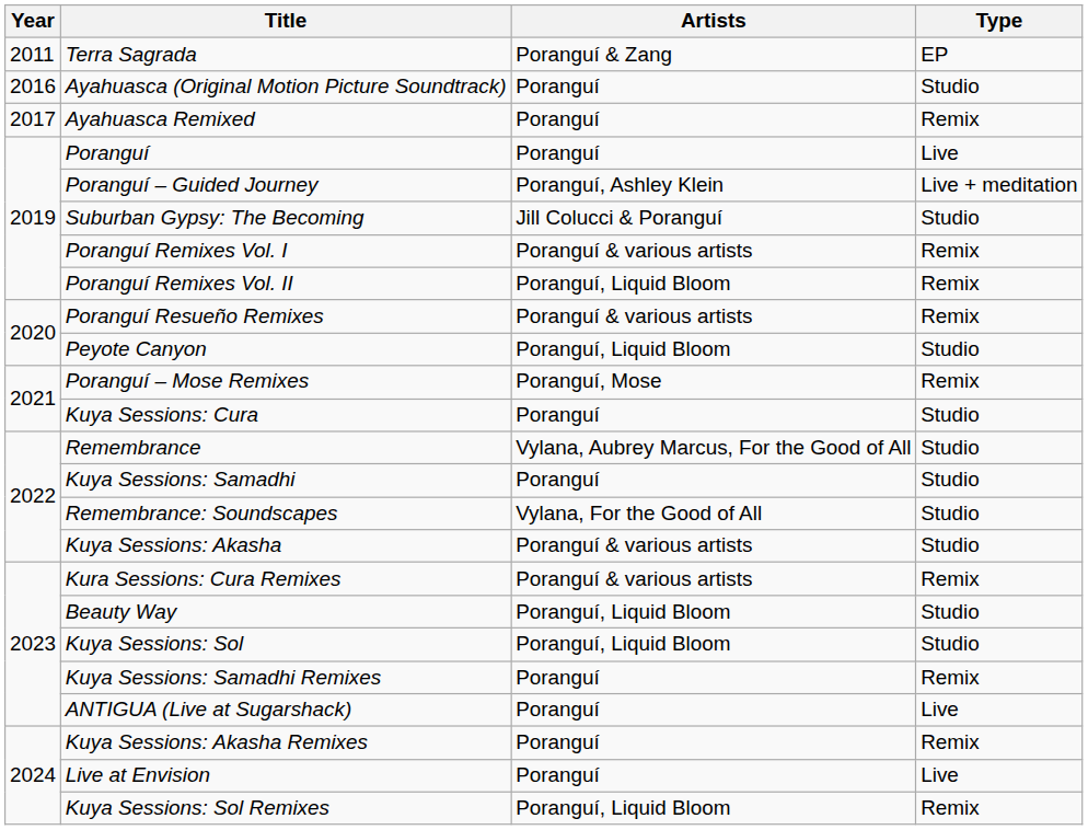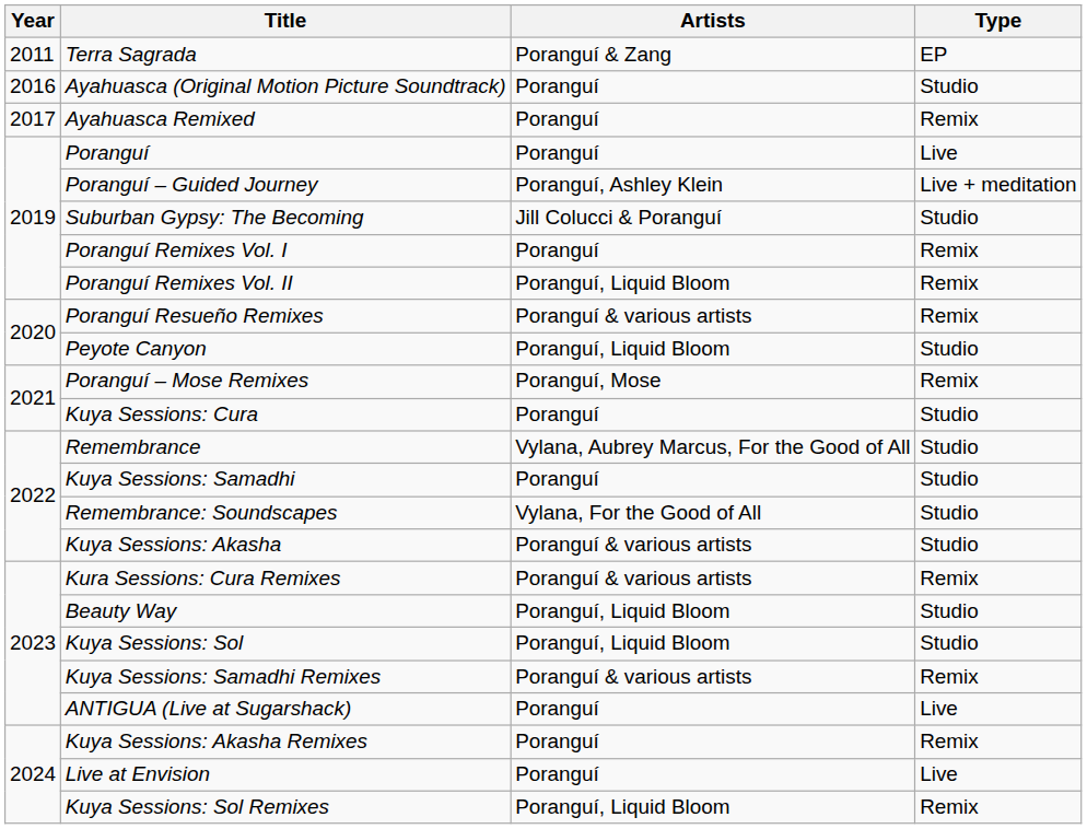 <table class="wikitable">
 <tr>
 <th>Year</th>
 <th>Title</th>
 <th>Artists</th>
 <th>Type</th>
 </tr>
 <tr>
 <td>2011</td>
 <td><em>Terra Sagrada</em></td>
 <td>Poranguí & Zang</td>
 <td>EP</td>
 </tr>
 <tr>
 <td>2016</td>
 <td><em>Ayahuasca (Original Motion Picture Soundtrack)</em></td>
 <td>Poranguí</td>
 <td>Studio</td>
 </tr>
 <tr>
 <td>2017</td>
 <td><em>Ayahuasca Remixed</em></td>
 <td>Poranguí</td>
 <td>Remix</td>
 </tr>
 <tr>
 <td rowspan=5>2019</td>
 <td><em>Poranguí</em></td>
 <td>Poranguí</td>
 <td>Live</td>
 </tr>
 <tr>
 <td><em>Poranguí – Guided Journey</em></td>
 <td>Poranguí, Ashley Klein</td>
 <td>Live + meditation</td>
 </tr>
 <tr>
 <td><em>Suburban Gypsy: The Becoming</em></td>
 <td>Jill Colucci & Poranguí</td>
 <td>Studio</td>
 </tr>
 <tr>
 <td><em>Poranguí Remixes Vol. I</em></td>
-<td>Poranguí & various artists</td>
+<td>Poranguí</td>
 <td>Remix</td>
 </tr>
 <tr>
 <td><em>Poranguí Remixes Vol. II</em></td>
 <td>Poranguí, Liquid Bloom</td>
 <td>Remix</td>
 </tr>
 <tr>
 <td rowspan=2>2020</td>
 <td><em>Poranguí Resueño Remixes</em></td>
 <td>Poranguí & various artists</td>
 <td>Remix</td>
 </tr>
 <tr>
 <td><em>Peyote Canyon</em></td>
 <td>Poranguí, Liquid Bloom</td>
 <td>Studio</td>
 </tr>
 <tr>
 <td rowspan=2>2021</td>
 <td><em>Poranguí – Mose Remixes</em></td>
 <td>Poranguí, Mose</td>
 <td>Remix</td>
 </tr>
 <tr>
 <td><em>Kuya Sessions: Cura</em></td>
 <td>Poranguí</td>
 <td>Studio</td>
 </tr>
 <tr>
 <td rowspan=4>2022</td>
 <td><em>Remembrance</em></td>
 <td>Vylana, Aubrey Marcus, For the Good of All</td>
 <td>Studio</td>
 </tr>
 <tr>
 <td><em>Kuya Sessions: Samadhi</em></td>
 <td>Poranguí</td>
 <td>Studio</td>
 </tr>
 <tr>
 <td><em>Remembrance: Soundscapes</em></td>
 <td>Vylana, For the Good of All</td>
 <td>Studio</td>
 </tr>
 <tr>
 <td><em>Kuya Sessions: Akasha</em></td>
 <td>Poranguí & various artists</td>
 <td>Studio</td>
 </tr>
 <tr>
 <td rowspan="5">2023</td>
 <td><em>Kura Sessions: Cura Remixes</em></td>
 <td>Poranguí & various artists</td>
 <td>Remix</td>
 </tr>
 <tr>
 <td><em>Beauty Way</em></td>
 <td>Poranguí, Liquid Bloom</td>
 <td>Studio</td>
 </tr>
 <tr>
 <td><em>Kuya Sessions: Sol</em></td>
 <td>Poranguí, Liquid Bloom</td>
 <td>Studio</td>
 </tr>
 <tr>
 <td><em>Kuya Sessions: Samadhi Remixes</em></td>
-<td>Poranguí</td>
+<td>Poranguí & various artists</td>
 <td>Remix</td>
 </tr>
 <tr>
 <td><em>ANTIGUA (Live at Sugarshack)</em></td>
 <td>Poranguí</td>
 <td>Live</td>
 </tr>
 <tr>
 <td rowspan="3">2024</td>
 <td><em>Kuya Sessions: Akasha Remixes</em></td>
 <td>Poranguí</td>
 <td>Remix</td>
 </tr>
 <tr>
 <td><em>Live at Envision</em></td>
 <td>Poranguí</td>
 <td>Live</td>
 </tr>
 <tr>
 <td><em>Kuya Sessions: Sol Remixes</em></td>
 <td>Poranguí, Liquid Bloom</td>
 <td>Remix</td>
 </tr>
 </table>
